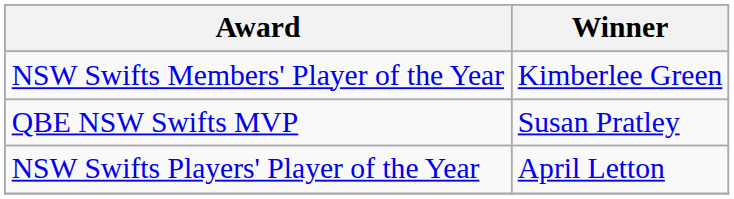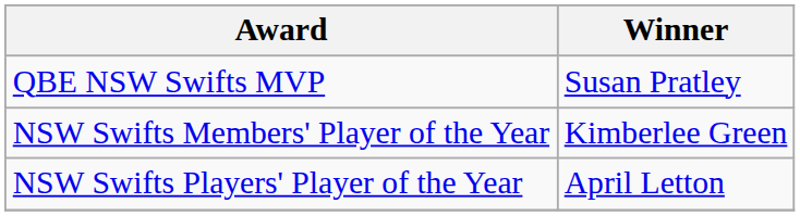 <table class="wikitable collapsible">
 <tr>
 <th>Award</th>
 <th>Winner</th>
 </tr>
 <tr>
+<td><a href='#'>QBE NSW Swifts MVP</a></td>
+<td><a href='#'>Susan Pratley</a></td>
+</tr>
+<tr>
 <td><a href='#'>NSW Swifts Members' Player of the Year</a></td>
 <td><a href='#'>Kimberlee Green</a></td>
-</tr>
-<tr>
-<td><a href='#'>QBE NSW Swifts MVP</a></td>
-<td><a href='#'>Susan Pratley</a></td>
 </tr>
 <tr>
 <td><a href='#'>NSW Swifts Players' Player of the Year</a></td>
 <td><a href='#'>April Letton</a></td>
 </tr>
 <tr>
 </tr>
 </table>
